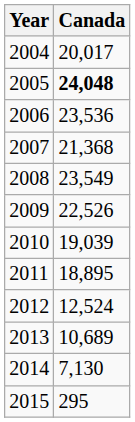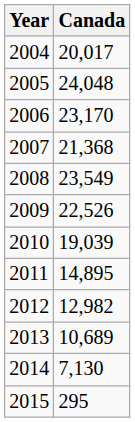 <table class="wikitable">
 <tr>
 <th>Year</th>
 <th>Canada</th>
 </tr>
 <tr>
 <td>2004</td>
 <td>20,017</td>
 </tr>
 <tr>
 <td>2005</td>
-<td><strong>24,048</strong></td>
+<td>24,048</td>
 </tr>
 <tr>
 <td>2006</td>
-<td>23,536</td>
+<td>23,170</td>
 </tr>
 <tr>
 <td>2007</td>
 <td>21,368</td>
 </tr>
 <tr>
 <td>2008</td>
 <td>23,549</td>
 </tr>
 <tr>
 <td>2009</td>
 <td>22,526</td>
 </tr>
 <tr>
 <td>2010</td>
 <td>19,039</td>
 </tr>
 <tr>
 <td>2011</td>
-<td>18,895</td>
+<td>14,895</td>
 </tr>
 <tr>
 <td>2012</td>
-<td>12,524</td>
+<td>12,982</td>
 </tr>
 <tr>
 <td>2013</td>
 <td>10,689</td>
 </tr>
 <tr>
 <td>2014</td>
 <td>7,130</td>
 </tr>
 <tr>
 <td>2015</td>
 <td>295</td>
 </tr>
 </table>
